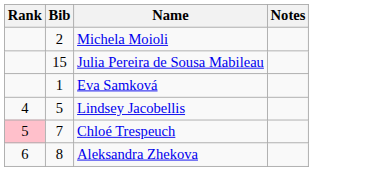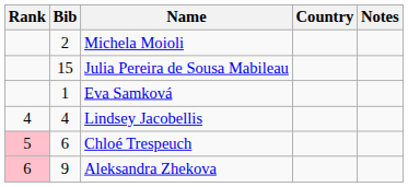 <table class="wikitable" style="text-align:center;">
 <tr>
 <th>Rank</th>
 <th>Bib</th>
 <th>Name</th>
+<th>Country</th>
 <th>Notes</th>
 </tr>
 <tr>
 <td></td>
 <td>2</td>
 <td align=left><a href='#'>Michela Moioli</a></td>
+<td align=left></td>
 <td></td>
 </tr>
 <tr>
 <td></td>
 <td>15</td>
 <td align=left><a href='#'>Julia Pereira de Sousa Mabileau</a></td>
+<td align=left></td>
 <td></td>
 </tr>
 <tr>
 <td></td>
 <td>1</td>
 <td align=left><a href='#'>Eva Samková</a></td>
+<td align=left></td>
 <td></td>
 </tr>
 <tr>
 <td>4</td>
-<td>5</td>
+<td>4</td>
 <td align=left><a href='#'>Lindsey Jacobellis</a></td>
+<td align=left></td>
 <td></td>
 </tr>
 <tr>
 <td style="background: pink;">5</td>
-<td>7</td>
+<td>6</td>
 <td align=left><a href='#'>Chloé Trespeuch</a></td>
+<td align=left></td>
 <td></td>
 </tr>
 <tr>
-<td>6</td>
-<td>8</td>
+<td style="background: pink;">6</td>
+<td>9</td>
 <td align=left><a href='#'>Aleksandra Zhekova</a></td>
+<td align=left></td>
 <td></td>
 </tr>
 </table>
